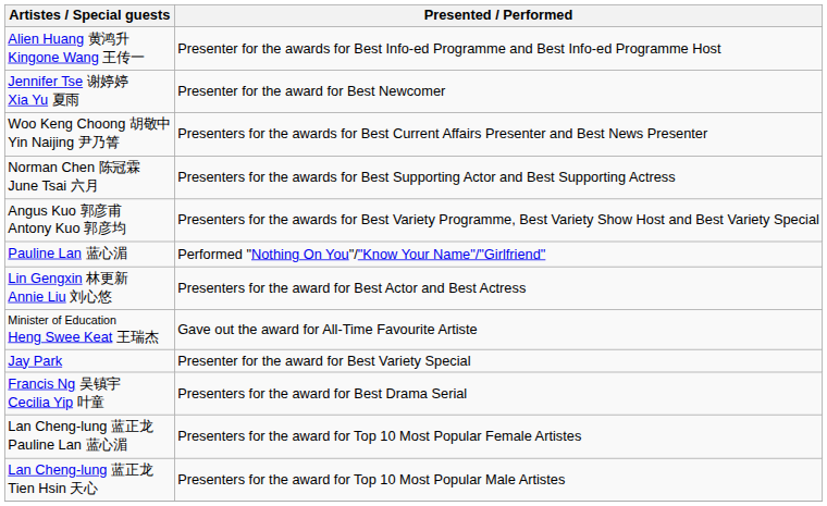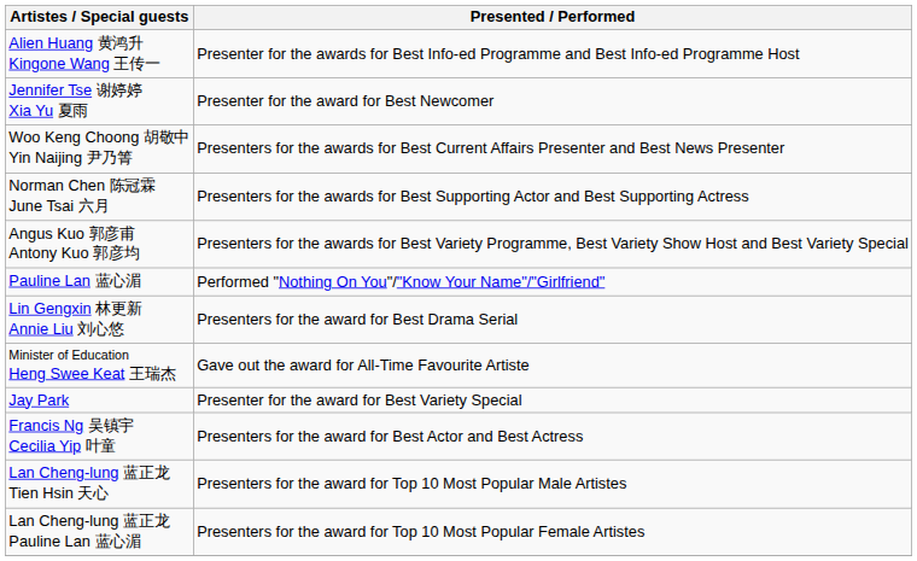 <table class="wikitable">
 <tr>
 <th>Artistes / Special guests</th>
 <th>Presented / Performed</th>
 </tr>
 <tr>
 <td><a href='#'>Alien Huang</a> 黄鸿升<br> <a href='#'>Kingone Wang</a> 王传一</td>
 <td>Presenter for the awards for Best Info-ed Programme and Best Info-ed Programme Host</td>
 </tr>
 <tr>
 <td><a href='#'>Jennifer Tse</a> 谢婷婷<br><a href='#'>Xia Yu</a> 夏雨</td>
 <td>Presenter for the award for Best Newcomer</td>
 </tr>
 <tr>
 <td>Woo Keng Choong 胡敬中<br>Yin Naijing 尹乃箐</td>
 <td>Presenters for the awards for Best Current Affairs Presenter and Best News Presenter</td>
 </tr>
 <tr>
 <td>Norman Chen 陈冠霖<br>June Tsai 六月</td>
 <td>Presenters for the awards for Best Supporting Actor and Best Supporting Actress</td>
 </tr>
 <tr>
 <td>Angus Kuo 郭彦甫<br>Antony Kuo 郭彦均</td>
 <td>Presenters for the awards for Best Variety Programme, Best Variety Show Host and Best Variety Special</td>
 </tr>
 <tr>
 <td><a href='#'>Pauline Lan</a> 蓝心湄</td>
 <td>Performed "<a href='#'>Nothing On You</a>"/<a href='#'>"Know Your Name"/"Girlfriend"</a></td>
 </tr>
 <tr>
 <td><a href='#'>Lin Gengxin</a> 林更新<br><a href='#'>Annie Liu</a> 刘心悠</td>
-<td>Presenters for the award for Best Actor and Best Actress</td>
+<td>Presenters for the award for Best Drama Serial</td>
 </tr>
 <tr>
 <td><small>Minister of Education</small><br><a href='#'>Heng Swee Keat</a> 王瑞杰</td>
 <td>Gave out the award for All-Time Favourite Artiste</td>
 </tr>
 <tr>
 <td><a href='#'>Jay Park</a></td>
 <td>Presenter for the award for Best Variety Special</td>
 </tr>
 <tr>
 <td><a href='#'>Francis Ng</a> 吴镇宇<br><a href='#'>Cecilia Yip</a> 叶童</td>
-<td>Presenters for the award for Best Drama Serial</td>
+<td>Presenters for the award for Best Actor and Best Actress</td>
+</tr>
+<tr>
+<td><a href='#'>Lan Cheng-lung</a> 蓝正龙<br> Tien Hsin 天心</td>
+<td>Presenters for the award for Top 10 Most Popular Male Artistes</td>
 </tr>
 <tr>
 <td>Lan Cheng-lung 蓝正龙<br>Pauline Lan 蓝心湄</td>
 <td>Presenters for the award for Top 10 Most Popular Female Artistes</td>
 </tr>
 <tr>
-<td><a href='#'>Lan Cheng-lung</a> 蓝正龙<br> Tien Hsin 天心</td>
-<td>Presenters for the award for Top 10 Most Popular Male Artistes</td>
-</tr>
-<tr>
 </tr>
 </table>
